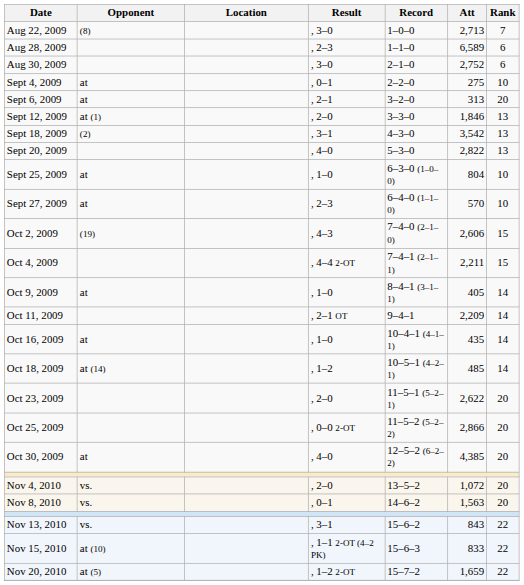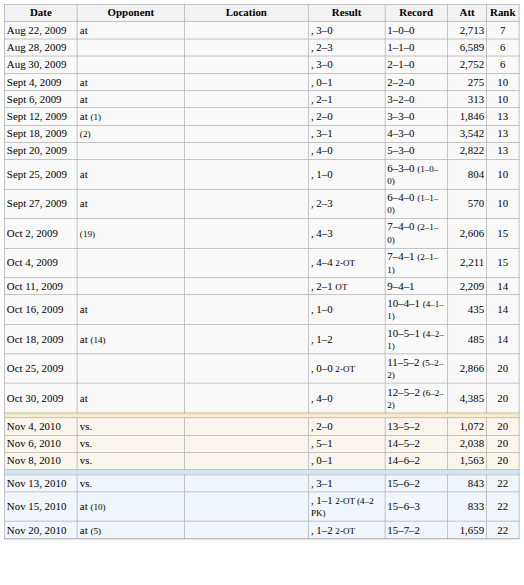 <table class="wikitable">
 <tr>
 <th scope="col" width="100">Date</th>
 <th scope="col" width="150">Opponent</th>
 <th scope="col" width="175">Location</th>
 <th scope="col" width="105">Result</th>
 <th scope="col" width="85">Record</th>
 <th scope="col" width="50">Att</th>
 <th scope="col" width="40">Rank</th>
 </tr>
 <tr>
 <td>Aug 22, 2009</td>
-<td><small>(8)</small> <a href='#'></a></td>
+<td>at <a href='#'></a></td>
 <td><a href='#'></a></td>
 <td align="left">, 3–0</td>
 <td align="left">1–0–0</td>
 <td align="right">2,713</td>
 <td align="center">7</td>
 </tr>
 <tr>
 <td>Aug 28, 2009</td>
 <td><a href='#'></a></td>
 <td><a href='#'></a></td>
 <td align="left">, 2–3</td>
 <td align="left">1–1–0</td>
 <td align="right">6,589</td>
 <td align="center">6</td>
 </tr>
 <tr>
 <td>Aug 30, 2009</td>
 <td><a href='#'></a></td>
 <td><a href='#'></a></td>
 <td align="left">, 3–0</td>
 <td align="left">2–1–0</td>
 <td align="right">2,752</td>
 <td align="center">6</td>
 </tr>
 <tr>
 <td>Sept 4, 2009</td>
 <td>at <a href='#'></a></td>
 <td><span></span></td>
 <td align="left">, 0–1</td>
 <td align="left">2–2–0</td>
 <td align="right">275</td>
 <td align="center">10</td>
 </tr>
 <tr>
 <td>Sept 6, 2009</td>
 <td>at <a href='#'></a></td>
 <td><span></span></td>
 <td align="left">, 2–1</td>
 <td align="left">3–2–0</td>
 <td align="right">313</td>
-<td align="center">20</td>
+<td align="center">10</td>
 </tr>
 <tr>
 <td>Sept 12, 2009</td>
 <td>at <small>(1)</small> <a href='#'></a></td>
 <td><a href='#'></a></td>
 <td align="left">, 2–0</td>
 <td align="left">3–3–0</td>
 <td align="right">1,846</td>
 <td align="center">13</td>
 </tr>
 <tr>
 <td>Sept 18, 2009</td>
 <td><small>(2)</small> <a href='#'></a></td>
 <td><a href='#'></a></td>
 <td align="left">, 3–1</td>
 <td align="left">4–3–0</td>
 <td align="right">3,542</td>
 <td align="center">13</td>
 </tr>
 <tr>
 <td>Sept 20, 2009</td>
 <td><a href='#'></a></td>
 <td><a href='#'></a></td>
 <td align="left">, 4–0</td>
 <td align="left">5–3–0</td>
 <td align="right">2,822</td>
 <td align="center">13</td>
 </tr>
 <tr>
 <td>Sept 25, 2009</td>
 <td>at <a href='#'></a></td>
 <td><span></span></td>
 <td align="left">, 1–0</td>
 <td align="left">6–3–0 <small>(1–0–0)</small></td>
 <td align="right">804</td>
 <td align="center">10</td>
 </tr>
 <tr>
 <td>Sept 27, 2009</td>
 <td>at <a href='#'></a></td>
 <td><span></span></td>
 <td align="left">, 2–3</td>
 <td align="left">6–4–0 <small>(1–1–0)</small></td>
 <td align="right">570</td>
 <td align="center">10</td>
 </tr>
 <tr>
 <td>Oct 2, 2009</td>
 <td><small>(19)</small> <a href='#'></a></td>
 <td><a href='#'></a></td>
 <td align="left">, 4–3</td>
 <td align="left">7–4–0 <small>(2–1–0)</small></td>
 <td align="right">2,606</td>
 <td align="center">15</td>
 </tr>
 <tr>
 <td>Oct 4, 2009</td>
 <td><a href='#'></a></td>
 <td><a href='#'></a></td>
 <td align="left">, 4–4 <small>2-OT</small></td>
 <td align="left">7–4–1 <small>(2–1–1)</small></td>
 <td align="right">2,211</td>
 <td align="center">15</td>
 </tr>
 <tr>
-<td>Oct 9, 2009</td>
-<td>at <a href='#'></a></td>
-<td><span></span></td>
-<td align="left">, 1–0</td>
-<td align="left">8–4–1 <small>(3–1–1)</small></td>
-<td align="right">405</td>
-<td align="center">14</td>
-</tr>
-<tr>
 <td>Oct 11, 2009</td>
 <td><a href='#'></a></td>
 <td><a href='#'></a></td>
 <td align="left">, 2–1 <small>OT</small></td>
 <td align="left">9–4–1</td>
 <td align="right">2,209</td>
 <td align="center">14</td>
 </tr>
 <tr>
 <td>Oct 16, 2009</td>
 <td>at <a href='#'></a></td>
 <td><span></span></td>
 <td align="left">, 1–0</td>
 <td align="left">10–4–1 <small>(4–1–1)</small></td>
 <td align="right">435</td>
 <td align="center">14</td>
 </tr>
 <tr>
 <td>Oct 18, 2009</td>
 <td>at <small>(14)</small> <a href='#'></a></td>
 <td><span></span></td>
 <td align="left">, 1–2</td>
 <td align="left">10–5–1 <small>(4–2–1)</small></td>
 <td align="right">485</td>
 <td align="center">14</td>
-</tr>
-<tr>
-<td>Oct 23, 2009</td>
-<td><a href='#'></a></td>
-<td><a href='#'></a></td>
-<td align="left">, 2–0</td>
-<td align="left">11–5–1 <small>(5–2–1)</small></td>
-<td align="right">2,622</td>
-<td align="center">20</td>
 </tr>
 <tr>
 <td>Oct 25, 2009</td>
 <td><a href='#'></a></td>
 <td><a href='#'></a></td>
 <td align="left">, 0–0 <small>2-OT</small></td>
 <td align="left">11–5–2 <small>(5–2–2)</small></td>
 <td align="right">2,866</td>
 <td align="center">20</td>
 </tr>
 <tr>
 <td>Oct 30, 2009</td>
 <td>at <a href='#'></a></td>
 <td><a href='#'></a></td>
 <td align="left">, 4–0</td>
 <td align="left">12–5–2 <small>(6–2–2)</small></td>
 <td align="right">4,385</td>
 <td align="center">20</td>
 </tr>
 <tr>
 <td style="background: #faecc8" colspan=7 align="center"></td>
 </tr>
 <tr>
 <td style="background: #faf6ed">Nov 4, 2010</td>
 <td style="background: #faf6ed">vs. <a href='#'></a></td>
 <td style="background: #faf6ed"><span></span></td>
 <td style="background: #faf6ed" align="left">, 2–0</td>
 <td style="background: #faf6ed" align="left">13–5–2</td>
 <td style="background: #faf6ed" align="right">1,072</td>
+<td style="background: #faf6ed" align="center">20</td>
+</tr>
+<tr>
+<td style="background: #faf6ed">Nov 6, 2010</td>
+<td style="background: #faf6ed">vs. <a href='#'></a></td>
+<td style="background: #faf6ed"><span></span></td>
+<td style="background: #faf6ed" align="left">, 5–1</td>
+<td style="background: #faf6ed" align="left">14–5–2</td>
+<td style="background: #faf6ed" align="right">2,038</td>
 <td style="background: #faf6ed" align="center">20</td>
 </tr>
 <tr>
 <td style="background: #faf6ed">Nov 8, 2010</td>
 <td style="background: #faf6ed">vs. <a href='#'></a></td>
 <td style="background: #faf6ed"><span></span></td>
 <td style="background: #faf6ed" align="left">, 0–1</td>
 <td style="background: #faf6ed" align="left">14–6–2</td>
 <td style="background: #faf6ed" align="right">1,563</td>
 <td style="background: #faf6ed" align="center">20</td>
 </tr>
 <tr>
 <td style="background: #d0e5f5" colspan=7 align="center"></td>
 </tr>
 <tr>
 <td style="background: #f1f5fc">Nov 13, 2010</td>
 <td style="background: #f1f5fc">vs. <a href='#'></a></td>
 <td style="background: #f1f5fc"><span></span></td>
 <td style="background: #f1f5fc" align="left">, 3–1</td>
 <td style="background: #f1f5fc" align="left">15–6–2</td>
 <td style="background: #f1f5fc" align="right">843</td>
 <td style="background: #f1f5fc" align="center">22</td>
 </tr>
 <tr>
 <td style="background: #f1f5fc">Nov 15, 2010</td>
 <td style="background: #f1f5fc">at <small>(10)</small> <a href='#'></a></td>
 <td style="background: #f1f5fc"><span></span></td>
 <td style="background: #f1f5fc" align="left">, 1–1 <small>2-OT (4–2 PK)</small></td>
 <td style="background: #f1f5fc" align="left">15–6–3</td>
 <td style="background: #f1f5fc" align="right">833</td>
 <td style="background: #f1f5fc" align="center">22</td>
 </tr>
 <tr>
 <td style="background: #f1f5fc">Nov 20, 2010</td>
 <td style="background: #f1f5fc">at <small>(5)</small> <a href='#'></a></td>
 <td style="background: #f1f5fc"><span></span></td>
 <td style="background: #f1f5fc" align="left">, 1–2 <small>2-OT</small></td>
 <td style="background: #f1f5fc" align="left">15–7–2</td>
 <td style="background: #f1f5fc" align="right">1,659</td>
 <td style="background: #f1f5fc" align="center">22</td>
 </tr>
 <tr>
 </tr>
 </table>
